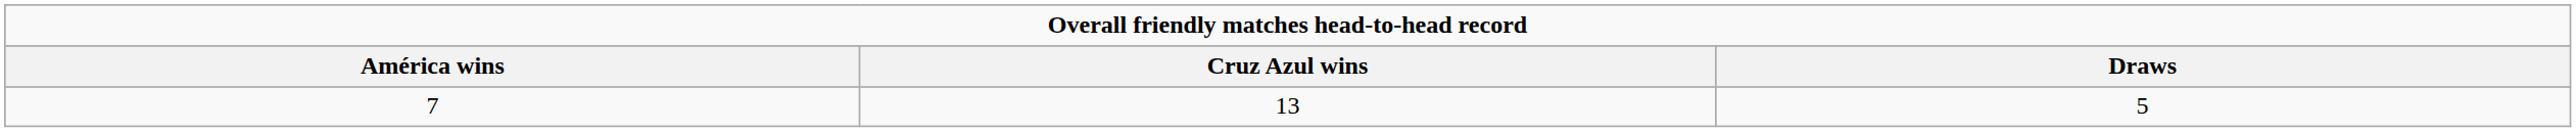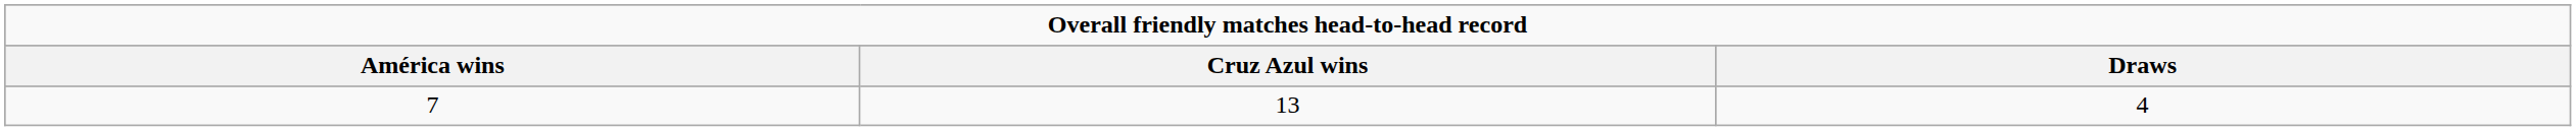 <table class="wikitable" style="font-size:90%;width:95%;text-align:center">
 <tr>
 <td colspan="3"><strong>Overall friendly matches head-to-head record</strong></td>
 </tr>
 <tr>
 <th width="33%">América wins</th>
 <th width="33%">Cruz Azul wins</th>
 <th width="33%">Draws</th>
 </tr>
 <tr>
 <td>7</td>
 <td>13</td>
-<td>5</td>
+<td>4</td>
 </tr>
 </table>
